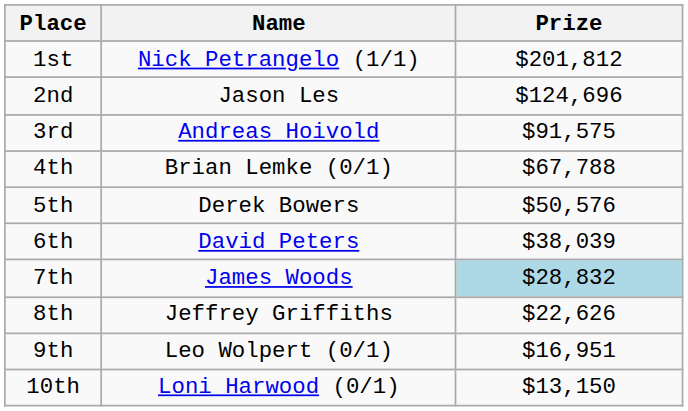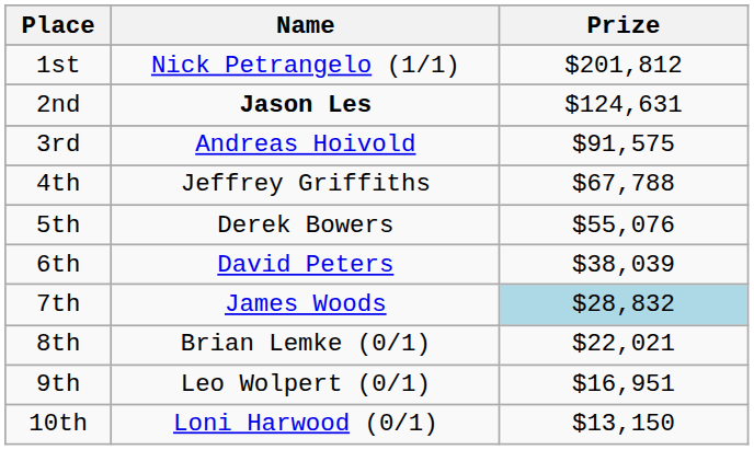 <table class="wikitable">
 <tr>
 <th width="50">Place</th>
 <th width="200">Name</th>
 <th width="125">Prize</th>
 </tr>
 <tr>
 <td align = "center">1st</td>
 <td align = "center"><a href='#'>Nick Petrangelo</a> (1/1)</td>
 <td align = "center">$201,812</td>
 </tr>
 <tr>
 <td align = "center">2nd</td>
-<td align = "center">Jason Les</td>
-<td align = "center">$124,696</td>
+<td align = "center"><strong>Jason Les</strong></td>
+<td align = "center">$124,631</td>
 </tr>
 <tr>
 <td align = "center">3rd</td>
 <td align = "center"><a href='#'>Andreas Hoivold</a></td>
 <td align = "center">$91,575</td>
 </tr>
 <tr>
 <td align = "center">4th</td>
-<td align = "center">Brian Lemke (0/1)</td>
+<td align = "center">Jeffrey Griffiths</td>
 <td align = "center">$67,788</td>
 </tr>
 <tr>
 <td align = "center">5th</td>
 <td align = "center">Derek Bowers</td>
-<td align = "center">$50,576</td>
+<td align = "center">$55,076</td>
 </tr>
 <tr>
 <td align = "center">6th</td>
 <td align = "center"><a href='#'>David Peters</a></td>
 <td align = "center">$38,039</td>
 </tr>
 <tr>
 <td align = "center">7th</td>
 <td align = "center"><a href='#'>James Woods</a></td>
 <td align = "center" style="background: lightblue;">$28,832</td>
 </tr>
 <tr>
 <td align = "center">8th</td>
-<td align = "center">Jeffrey Griffiths</td>
-<td align = "center">$22,626</td>
+<td align = "center">Brian Lemke (0/1)</td>
+<td align = "center">$22,021</td>
 </tr>
 <tr>
 <td align = "center">9th</td>
 <td align = "center">Leo Wolpert (0/1)</td>
 <td align = "center">$16,951</td>
 </tr>
 <tr>
 <td align = "center">10th</td>
 <td align = "center"><a href='#'>Loni Harwood</a> (0/1)</td>
 <td align = "center">$13,150</td>
 </tr>
 </table>
